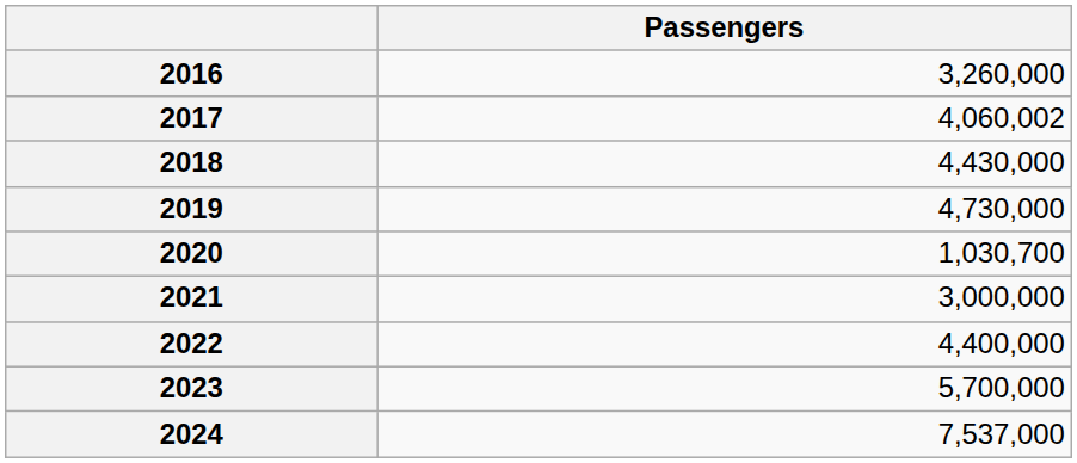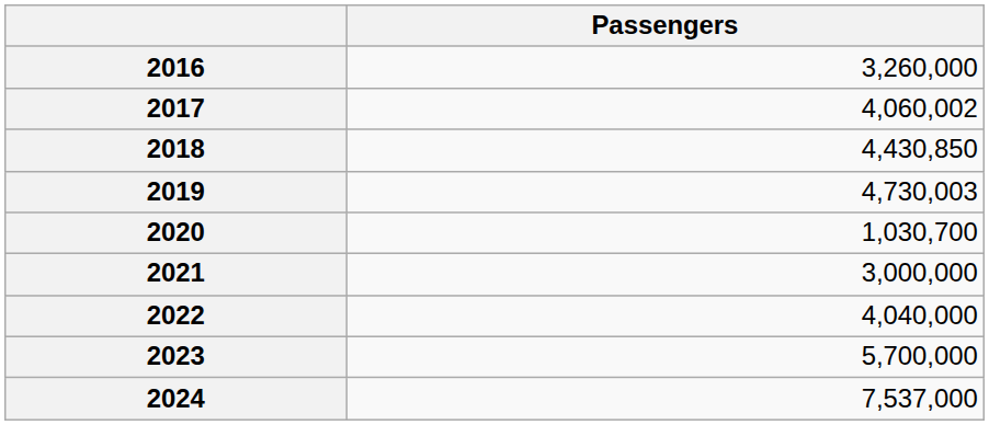 <table class="wikitable" style="text-align:right; width:600px;">
 <tr>
 <th style="width:50px"></th>
 <th style="width:100px">Passengers</th>
 </tr>
 <tr>
 <th>2016</th>
 <td>3,260,000</td>
 </tr>
 <tr>
 <th>2017</th>
 <td>4,060,002</td>
 </tr>
 <tr>
 <th>2018</th>
-<td>4,430,000</td>
+<td>4,430,850</td>
 </tr>
 <tr>
 <th>2019</th>
-<td>4,730,000</td>
+<td>4,730,003</td>
 </tr>
 <tr>
 <th>2020</th>
 <td>1,030,700</td>
 </tr>
 <tr>
 <th>2021</th>
 <td>3,000,000</td>
 </tr>
 <tr>
 <th>2022</th>
-<td>4,400,000</td>
+<td>4,040,000</td>
 </tr>
 <tr>
 <th>2023</th>
 <td>5,700,000</td>
 </tr>
 <tr>
 <th>2024</th>
 <td>7,537,000</td>
 </tr>
 </table>
